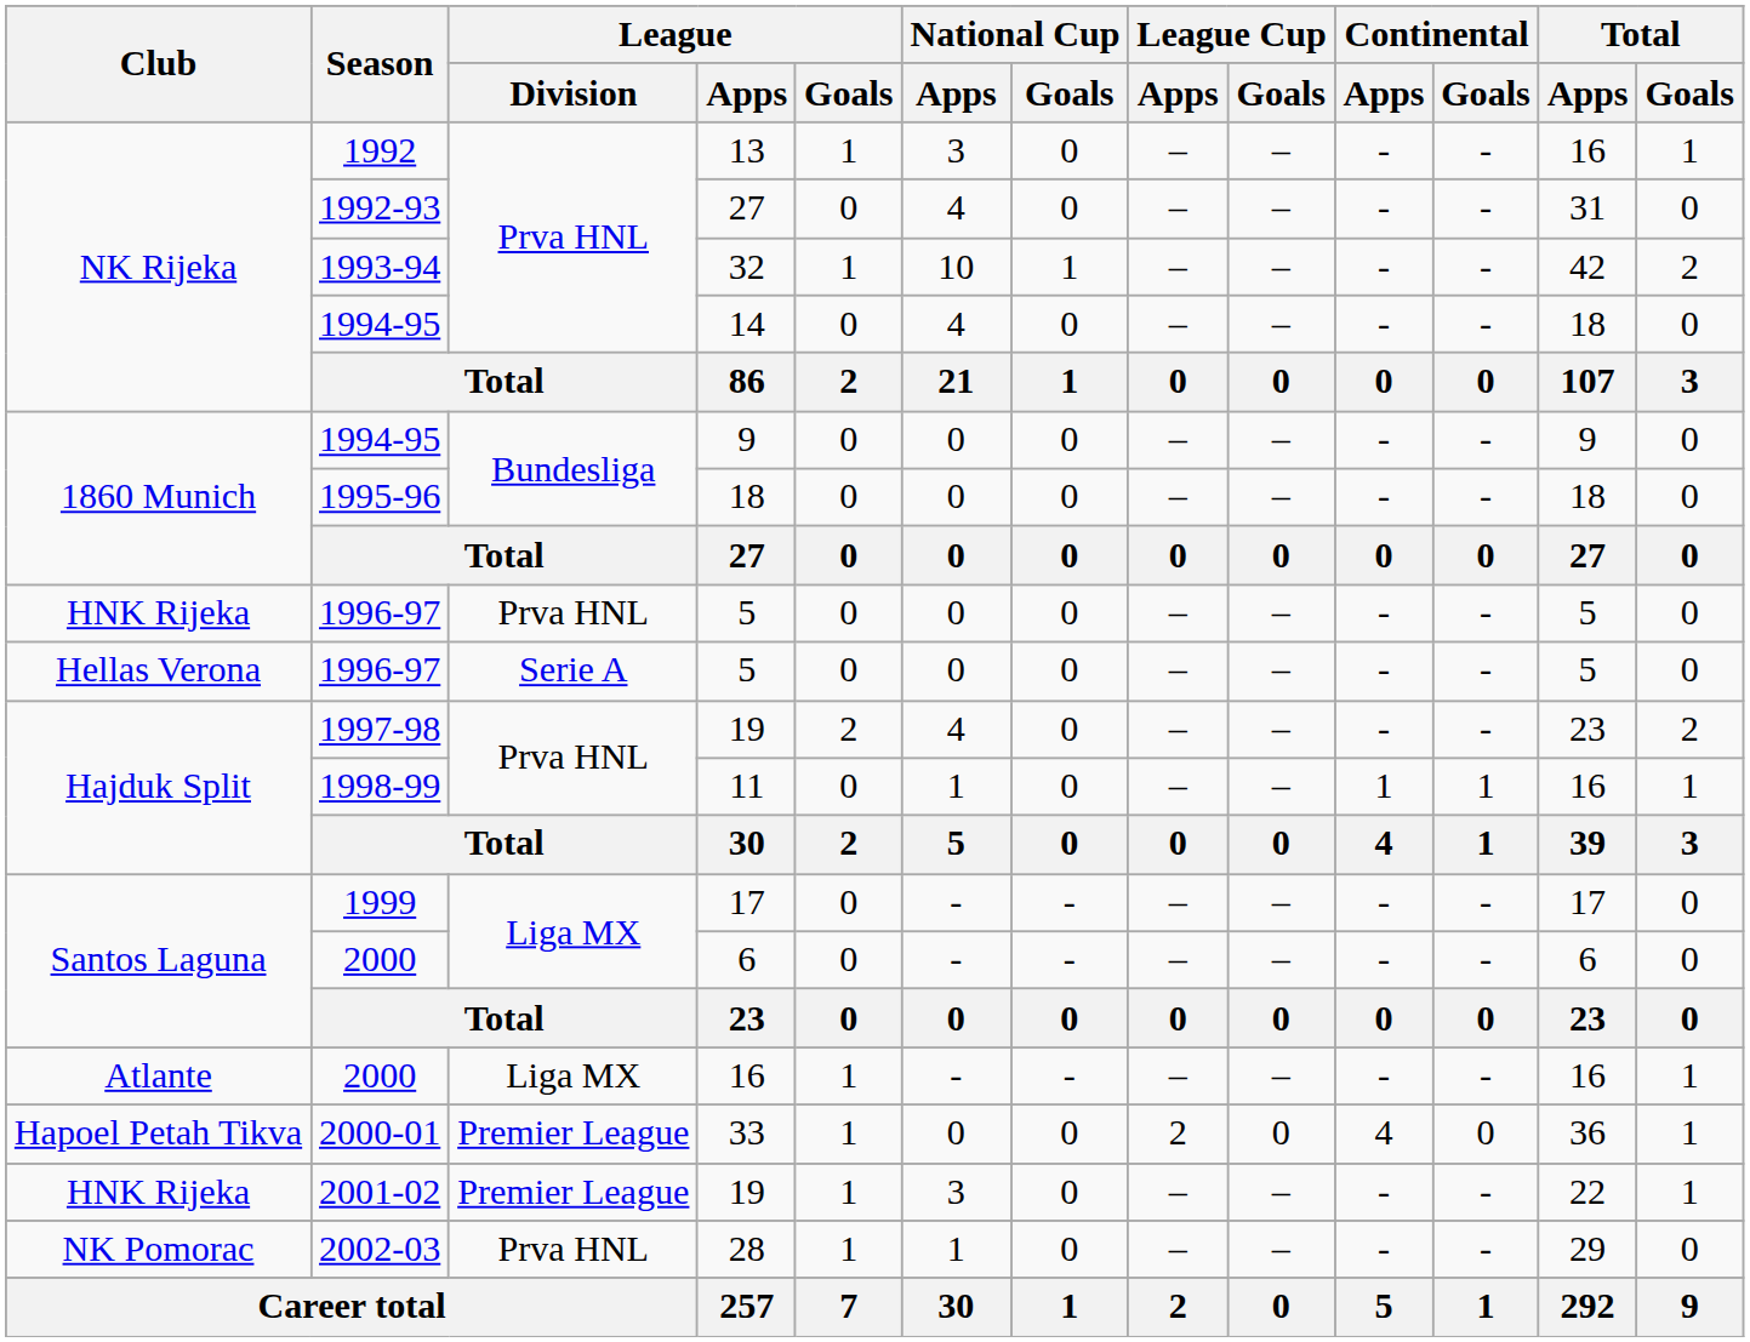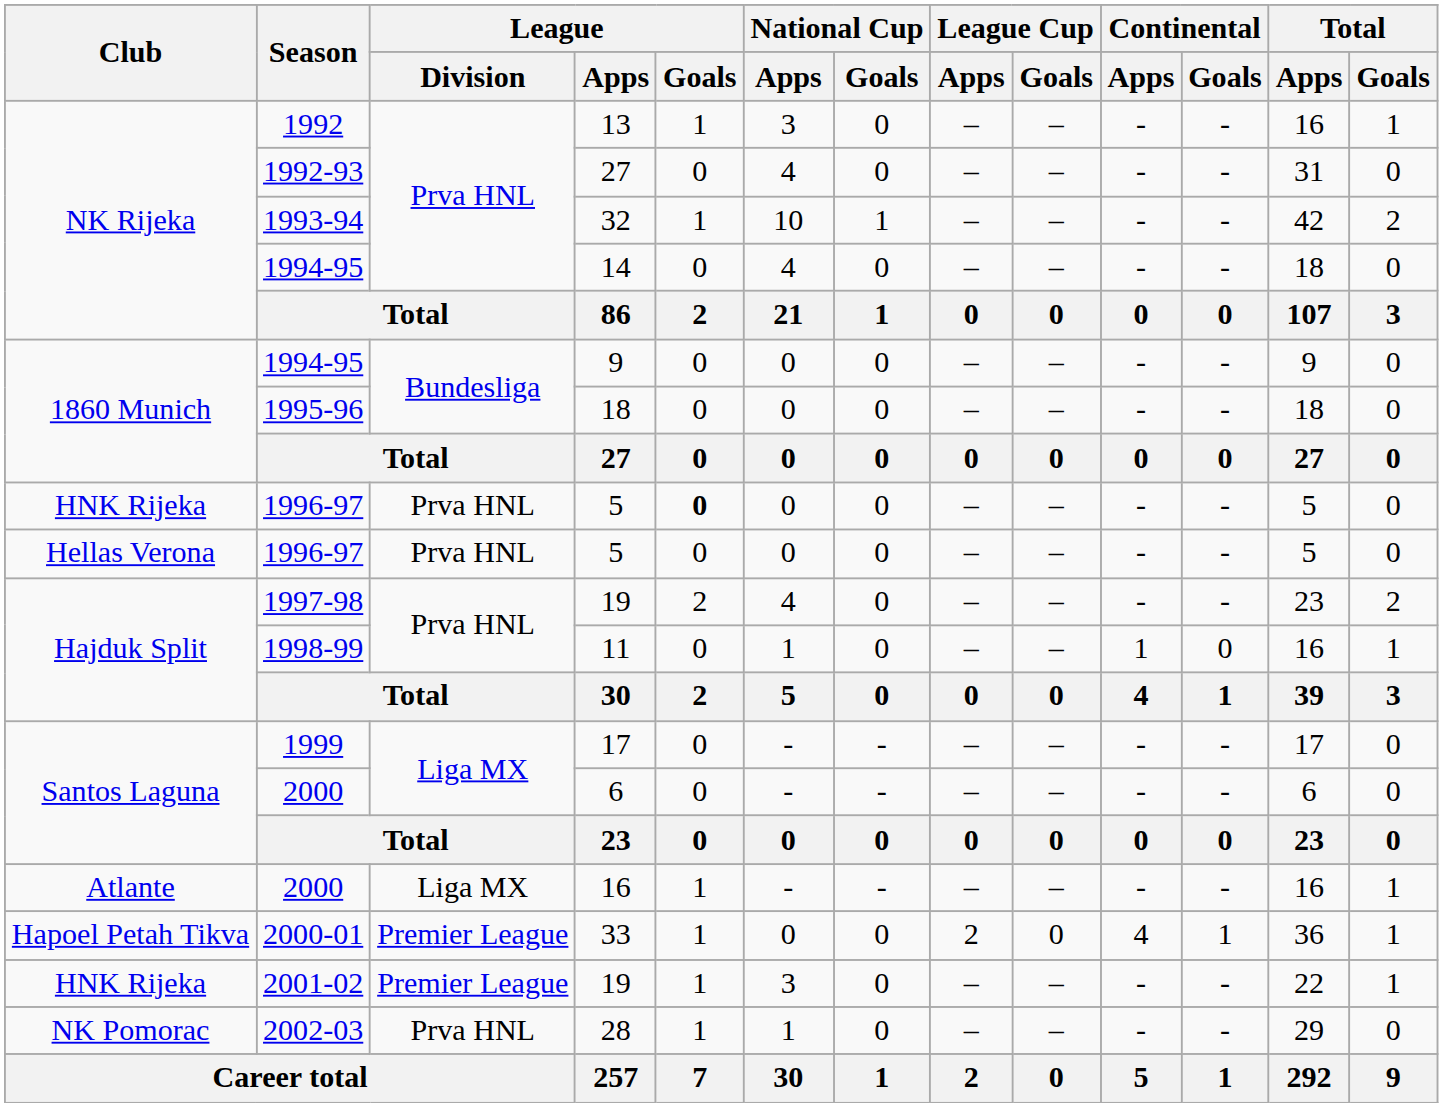 <table class="wikitable" style="text-align:center">
 <tr>
 <th rowspan="2">Club</th>
 <th rowspan="2">Season</th>
 <th colspan="3">League</th>
 <th colspan="2">National Cup</th>
 <th colspan="2">League Cup</th>
 <th colspan="2">Continental</th>
 <th colspan="2">Total</th>
 </tr>
 <tr>
 <th>Division</th>
 <th>Apps</th>
 <th>Goals</th>
 <th>Apps</th>
 <th>Goals</th>
 <th>Apps</th>
 <th>Goals</th>
 <th>Apps</th>
 <th>Goals</th>
 <th>Apps</th>
 <th>Goals</th>
 </tr>
 <tr>
 <td rowspan="5"><a href='#'>NK Rijeka</a></td>
 <td><a href='#'>1992</a></td>
 <td rowspan="4"><a href='#'>Prva HNL</a></td>
 <td>13</td>
 <td>1</td>
 <td>3</td>
 <td>0</td>
 <td>–</td>
 <td>–</td>
 <td>-</td>
 <td>-</td>
 <td>16</td>
 <td>1</td>
 </tr>
 <tr>
 <td><a href='#'>1992-93</a></td>
 <td>27</td>
 <td>0</td>
 <td>4</td>
 <td>0</td>
 <td>–</td>
 <td>–</td>
 <td>-</td>
 <td>-</td>
 <td>31</td>
 <td>0</td>
 </tr>
 <tr>
 <td><a href='#'>1993-94</a></td>
 <td>32</td>
 <td>1</td>
 <td>10</td>
 <td>1</td>
 <td>–</td>
 <td>–</td>
 <td>-</td>
 <td>-</td>
 <td>42</td>
 <td>2</td>
 </tr>
 <tr>
 <td><a href='#'>1994-95</a></td>
 <td>14</td>
 <td>0</td>
 <td>4</td>
 <td>0</td>
 <td>–</td>
 <td>–</td>
 <td>-</td>
 <td>-</td>
 <td>18</td>
 <td>0</td>
 </tr>
 <tr>
 <th colspan="2">Total</th>
 <th>86</th>
 <th>2</th>
 <th>21</th>
 <th>1</th>
 <th>0</th>
 <th>0</th>
 <th>0</th>
 <th>0</th>
 <th>107</th>
 <th>3</th>
 </tr>
 <tr>
 <td rowspan="3"><a href='#'>1860 Munich</a></td>
 <td><a href='#'>1994-95</a></td>
 <td rowspan="2"><a href='#'>Bundesliga</a></td>
 <td>9</td>
 <td>0</td>
 <td>0</td>
 <td>0</td>
 <td>–</td>
 <td>–</td>
 <td>-</td>
 <td>-</td>
 <td>9</td>
 <td>0</td>
 </tr>
 <tr>
 <td><a href='#'>1995-96</a></td>
 <td>18</td>
 <td>0</td>
 <td>0</td>
 <td>0</td>
 <td>–</td>
 <td>–</td>
 <td>-</td>
 <td>-</td>
 <td>18</td>
 <td>0</td>
 </tr>
 <tr>
 <th colspan="2">Total</th>
 <th>27</th>
 <th>0</th>
 <th>0</th>
 <th>0</th>
 <th>0</th>
 <th>0</th>
 <th>0</th>
 <th>0</th>
 <th>27</th>
 <th>0</th>
 </tr>
 <tr>
 <td><a href='#'>HNK Rijeka</a></td>
 <td><a href='#'>1996-97</a></td>
 <td>Prva HNL</td>
 <td>5</td>
-<td>0</td>
+<td><strong>0</strong></td>
 <td>0</td>
 <td>0</td>
 <td>–</td>
 <td>–</td>
 <td>-</td>
 <td>-</td>
 <td>5</td>
 <td>0</td>
 </tr>
 <tr>
 <td><a href='#'>Hellas Verona</a></td>
 <td><a href='#'>1996-97</a></td>
-<td><a href='#'>Serie A</a></td>
+<td>Prva HNL</td>
 <td>5</td>
 <td>0</td>
 <td>0</td>
 <td>0</td>
 <td>–</td>
 <td>–</td>
 <td>-</td>
 <td>-</td>
 <td>5</td>
 <td>0</td>
 </tr>
 <tr>
 <td rowspan="3"><a href='#'>Hajduk Split</a></td>
 <td><a href='#'>1997-98</a></td>
 <td rowspan="2">Prva HNL</td>
 <td>19</td>
 <td>2</td>
 <td>4</td>
 <td>0</td>
 <td>–</td>
 <td>–</td>
 <td>-</td>
 <td>-</td>
 <td>23</td>
 <td>2</td>
 </tr>
 <tr>
 <td><a href='#'>1998-99</a></td>
 <td>11</td>
 <td>0</td>
 <td>1</td>
 <td>0</td>
 <td>–</td>
 <td>–</td>
 <td>1</td>
-<td>1</td>
+<td>0</td>
 <td>16</td>
 <td>1</td>
 </tr>
 <tr>
 <th colspan="2">Total</th>
 <th>30</th>
 <th>2</th>
 <th>5</th>
 <th>0</th>
 <th>0</th>
 <th>0</th>
 <th>4</th>
 <th>1</th>
 <th>39</th>
 <th>3</th>
 </tr>
 <tr>
 <td rowspan="3"><a href='#'>Santos Laguna</a></td>
 <td><a href='#'>1999</a></td>
 <td rowspan="2"><a href='#'>Liga MX</a></td>
 <td>17</td>
 <td>0</td>
 <td>-</td>
 <td>-</td>
 <td>–</td>
 <td>–</td>
 <td>-</td>
 <td>-</td>
 <td>17</td>
 <td>0</td>
 </tr>
 <tr>
 <td><a href='#'>2000</a></td>
 <td>6</td>
 <td>0</td>
 <td>-</td>
 <td>-</td>
 <td>–</td>
 <td>–</td>
 <td>-</td>
 <td>-</td>
 <td>6</td>
 <td>0</td>
 </tr>
 <tr>
 <th colspan="2">Total</th>
 <th>23</th>
 <th>0</th>
 <th>0</th>
 <th>0</th>
 <th>0</th>
 <th>0</th>
 <th>0</th>
 <th>0</th>
 <th>23</th>
 <th>0</th>
 </tr>
 <tr>
 <td><a href='#'>Atlante</a></td>
 <td><a href='#'>2000</a></td>
 <td>Liga MX</td>
 <td>16</td>
 <td>1</td>
 <td>-</td>
 <td>-</td>
 <td>–</td>
 <td>–</td>
 <td>-</td>
 <td>-</td>
 <td>16</td>
 <td>1</td>
 </tr>
 <tr>
 <td><a href='#'>Hapoel Petah Tikva</a></td>
 <td><a href='#'>2000-01</a></td>
 <td><a href='#'>Premier League</a></td>
 <td>33</td>
 <td>1</td>
 <td>0</td>
 <td>0</td>
 <td>2</td>
 <td>0</td>
 <td>4</td>
-<td>0</td>
+<td>1</td>
 <td>36</td>
 <td>1</td>
 </tr>
 <tr>
 <td><a href='#'>HNK Rijeka</a></td>
 <td><a href='#'>2001-02</a></td>
 <td><a href='#'>Premier League</a></td>
 <td>19</td>
 <td>1</td>
 <td>3</td>
 <td>0</td>
 <td>–</td>
 <td>–</td>
 <td>-</td>
 <td>-</td>
 <td>22</td>
 <td>1</td>
 </tr>
 <tr>
 <td><a href='#'>NK Pomorac</a></td>
 <td><a href='#'>2002-03</a></td>
 <td>Prva HNL</td>
 <td>28</td>
 <td>1</td>
 <td>1</td>
 <td>0</td>
 <td>–</td>
 <td>–</td>
 <td>-</td>
 <td>-</td>
 <td>29</td>
 <td>0</td>
 </tr>
 <tr>
 <th colspan="3">Career total</th>
 <th>257</th>
 <th>7</th>
 <th>30</th>
 <th>1</th>
 <th>2</th>
 <th>0</th>
 <th>5</th>
 <th>1</th>
 <th>292</th>
 <th>9</th>
 </tr>
 </table>
